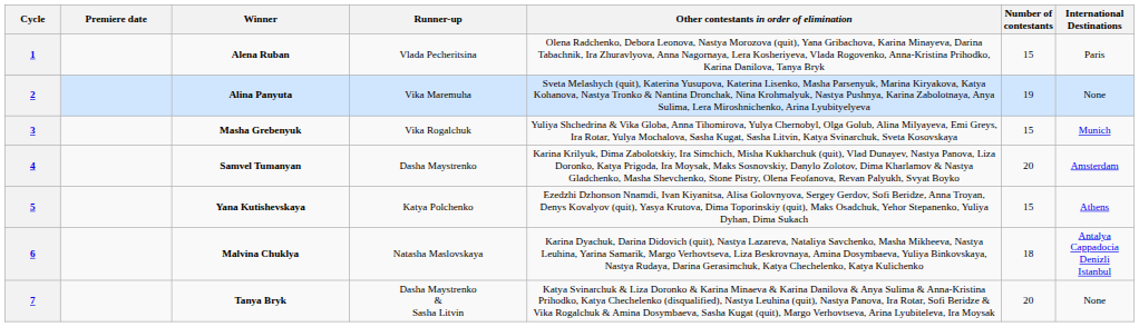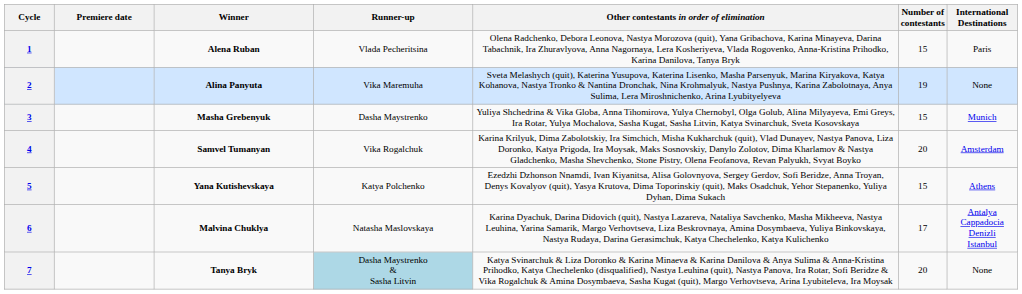 <table class="wikitable" style="font-size:90%; width:100%; text-align: center;">
 <tr>
 <th style="width:5%;">Cycle</th>
 <th style="width:10%;">Premiere date</th>
 <th width=16%>Winner</th>
 <th width=16%>Runner-up</th>
 <th style="width:43%;">Other contestants <em>in order of elimination</em></th>
 <th style="width:3%;">Number of contestants</th>
 <th style="width:8%;">International Destinations</th>
 </tr>
 <tr>
 <th><a href='#'>1</a></th>
 <td></td>
 <td><strong>Alena Ruban</strong></td>
 <td>Vlada Pecheritsina</td>
 <td>Olena Radchenko, Debora Leonova, Nastya Morozova (quit), Yana Gribachova, Karina Minayeva, Darina Tabachnik, Ira Zhuravlyova, Anna Nagornaya, Lera Kosheriyeva, Vlada Rogovenko, Anna-Kristina Prihodko, Karina Danilova, Tanya Bryk</td>
 <td>15</td>
 <td>Paris</td>
 </tr>
 <tr style="background: #D0E6FF">
 <th><a href='#'>2</a></th>
 <td></td>
 <td><strong>Alina Panyuta</strong></td>
 <td>Vika Maremuha</td>
 <td>Sveta Melashych (quit), Katerina Yusupova, Katerina Lisenko, Masha Parsenyuk, Marina Kiryakova, Katya Kohanova, Nastya Tronko & Nantina Dronchak, Nina Krohmalyuk, Nastya Pushnya, Karina Zabolotnaya, Anya Sulima, Lera Miroshnichenko, Arina Lyubityelyeva</td>
 <td>19</td>
 <td>None</td>
 </tr>
 <tr>
 <th><a href='#'>3</a></th>
 <td></td>
 <td><strong>Masha Grebenyuk</strong></td>
-<td>Vika Rogalchuk</td>
+<td>Dasha Maystrenko</td>
 <td>Yuliya Shchedrina & Vika Globa, Anna Tihomirova, Yulya Chernobyl, Olga Golub, Alina Milyayeva, Emi Greys, Ira Rotar, Yulya Mochalova, Sasha Kugat, Sasha Litvin, Katya Svinarchuk, Sveta Kosovskaya</td>
 <td>15</td>
 <td><a href='#'>Munich</a></td>
 </tr>
 <tr -style="background: #D0E6FF">
 <th><a href='#'>4</a></th>
 <td><br></td>
 <td><strong>Samvel Tumanyan</strong></td>
-<td>Dasha Maystrenko</td>
+<td>Vika Rogalchuk</td>
 <td>Karina Krilyuk, Dima Zabolotskiy, Ira Simchich, Misha Kukharchuk (quit), Vlad Dunayev, Nastya Panova, Liza Doronko, Katya Prigoda, Ira Moysak, Maks Sosnovskiy, Danylo Zolotov, Dima Kharlamov & Nastya Gladchenko, Masha Shevchenko, Stone Pistry, Olena Feofanova, Revan Palyukh, Svyat Boyko</td>
 <td>20</td>
 <td><a href='#'>Amsterdam</a></td>
 </tr>
 <tr>
 <th><a href='#'>5</a></th>
 <td><br></td>
 <td><strong>Yana Kutishevskaya</strong></td>
 <td>Katya Polchenko</td>
 <td>Ezedzhi Dzhonson Nnamdi, Ivan Kiyanitsa, Alisa Golovnyova, Sergey Gerdov, Sofi Beridze, Anna Troyan, Denys Kovalyov (quit), Yasya Krutova, Dima Toporinskiy (quit), Maks Osadchuk, Yehor Stepanenko, Yuliya Dyhan, Dima Sukach</td>
 <td>15</td>
 <td><a href='#'>Athens</a></td>
 </tr>
 <tr -style="background: #D0E6FF">
 <th><a href='#'>6</a></th>
 <td><br></td>
 <td><strong>Malvina Chuklya</strong></td>
 <td>Natasha Maslovskaya</td>
 <td>Karina Dyachuk, Darina Didovich (quit), Nastya Lazareva, Nataliya Savchenko, Masha Mikheeva, Nastya Leuhina, Yarina Samarik, Margo Verhovtseva, Liza Beskrovnaya, Amina Dosymbaeva, Yuliya Binkovskaya, Nastya Rudaya, Darina Gerasimchuk, Katya Chechelenko, Katya Kulichenko</td>
-<td>18</td>
+<td>17</td>
 <td><a href='#'>Antalya</a> <br> <a href='#'>Cappadocia</a> <br> <a href='#'>Denizli</a> <br> <a href='#'>Istanbul</a></td>
 </tr>
 <tr>
 <th><a href='#'>7</a></th>
 <td></td>
 <td><strong>Tanya Bryk</strong></td>
-<td>Dasha Maystrenko<br>&<br>Sasha Litvin</td>
+<td style="background: lightblue;">Dasha Maystrenko<br>&<br>Sasha Litvin</td>
 <td>Katya Svinarchuk & Liza Doronko & Karina Minaeva & Karina Danilova & Anya Sulima & Anna-Kristina Prihodko, Katya Chechelenko (disqualified), Nastya Leuhina (quit), Nastya Panova, Ira Rotar, Sofi Beridze & Vika Rogalchuk & Amina Dosymbaeva, Sasha Kugat (quit), Margo Verhovtseva, Arina Lyubiteleva, Ira Moysak</td>
 <td>20</td>
 <td>None</td>
 </tr>
 </table>
